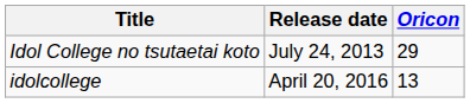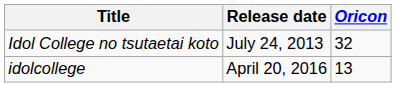 <table class="wikitable">
 <tr>
 <th>Title</th>
 <th>Release date</th>
 <th><em><a href='#'>Oricon</a></em></th>
 </tr>
 <tr>
 <td><em>Idol College no tsutaetai koto</em></td>
 <td>July 24, 2013</td>
-<td>29</td>
+<td>32</td>
 </tr>
 <tr>
 <td><em>idolcollege</em></td>
 <td>April 20, 2016</td>
 <td>13</td>
 </tr>
 </table>
